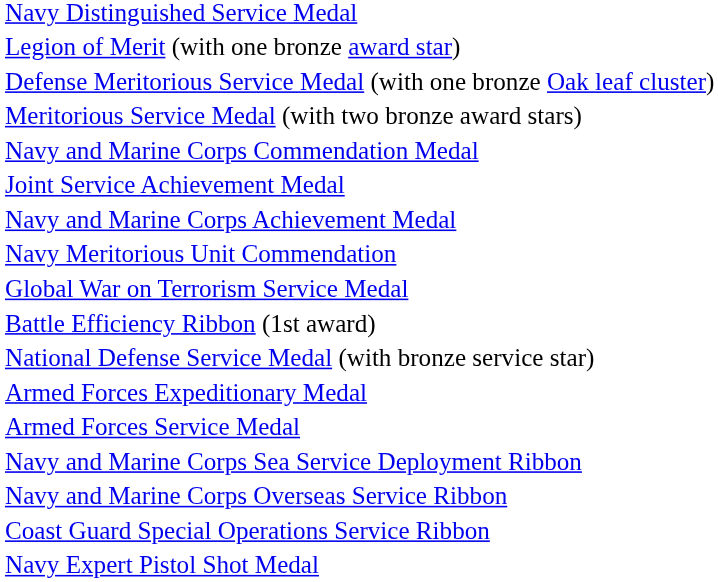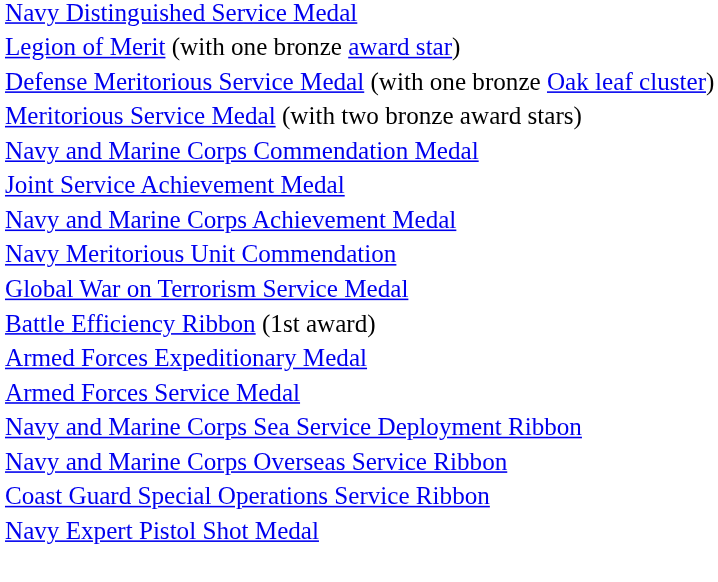 <table>
 <tr>
 <td></td>
 <td><a href='#'>Navy Distinguished Service Medal</a></td>
 </tr>
 <tr>
 <td></td>
 <td><a href='#'>Legion of Merit</a> (with one bronze <a href='#'>award star</a>)</td>
 </tr>
 <tr>
 <td></td>
 <td><a href='#'>Defense Meritorious Service Medal</a> (with one bronze <a href='#'>Oak leaf cluster</a>)</td>
 </tr>
 <tr>
 <td></td>
 <td><a href='#'>Meritorious Service Medal</a> (with two bronze award stars)</td>
 </tr>
 <tr>
 <td></td>
 <td><a href='#'>Navy and Marine Corps Commendation Medal</a></td>
 </tr>
 <tr>
 <td></td>
 <td><a href='#'>Joint Service Achievement Medal</a></td>
 </tr>
 <tr>
 <td></td>
 <td><a href='#'>Navy and Marine Corps Achievement Medal</a></td>
 </tr>
 <tr>
 <td></td>
 <td><a href='#'>Navy Meritorious Unit Commendation</a></td>
 </tr>
 <tr>
 <td></td>
 <td><a href='#'>Global War on Terrorism Service Medal</a></td>
 </tr>
 <tr>
 <td></td>
 <td><a href='#'>Battle Efficiency Ribbon</a> (1st award)</td>
 </tr>
 <tr>
 <td></td>
-<td><a href='#'>National Defense Service Medal</a> (with bronze service star)</td>
-</tr>
-<tr>
-<td></td>
 <td><a href='#'>Armed Forces Expeditionary Medal</a></td>
 </tr>
 <tr>
 <td></td>
 <td><a href='#'>Armed Forces Service Medal</a></td>
 </tr>
 <tr>
 <td></td>
 <td><a href='#'>Navy and Marine Corps Sea Service Deployment Ribbon</a></td>
 </tr>
 <tr>
 <td></td>
 <td><a href='#'>Navy and Marine Corps Overseas Service Ribbon</a></td>
 </tr>
 <tr>
 <td></td>
 <td><a href='#'>Coast Guard Special Operations Service Ribbon</a></td>
 </tr>
 <tr>
 <td></td>
 <td><a href='#'>Navy Expert Pistol Shot Medal</a></td>
 </tr>
 </table>
